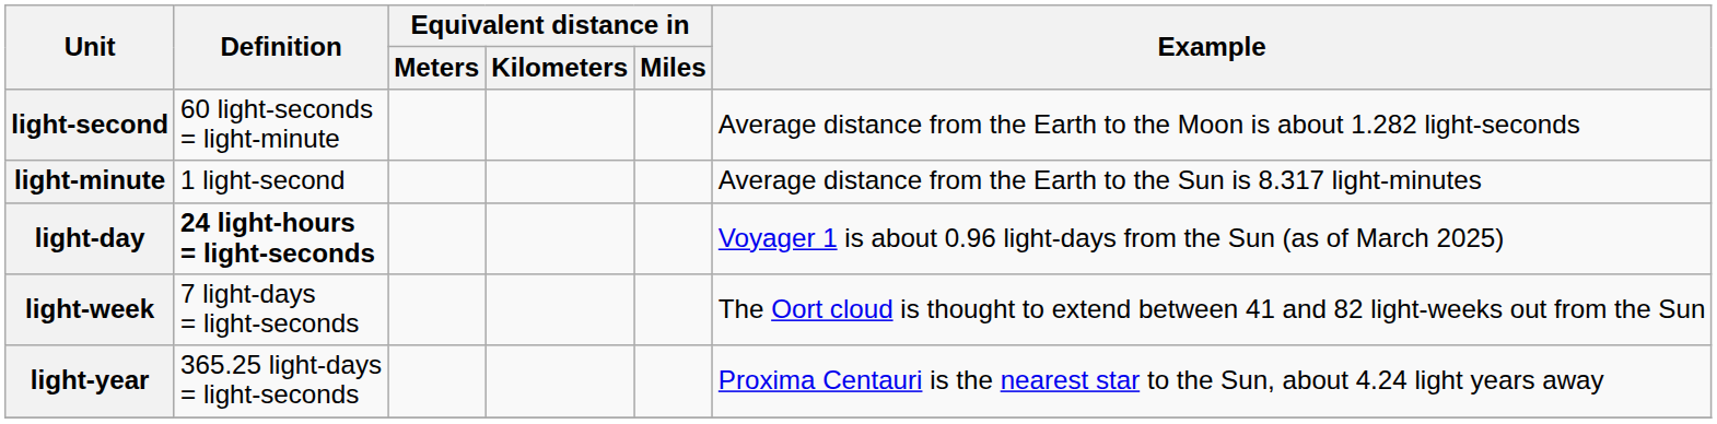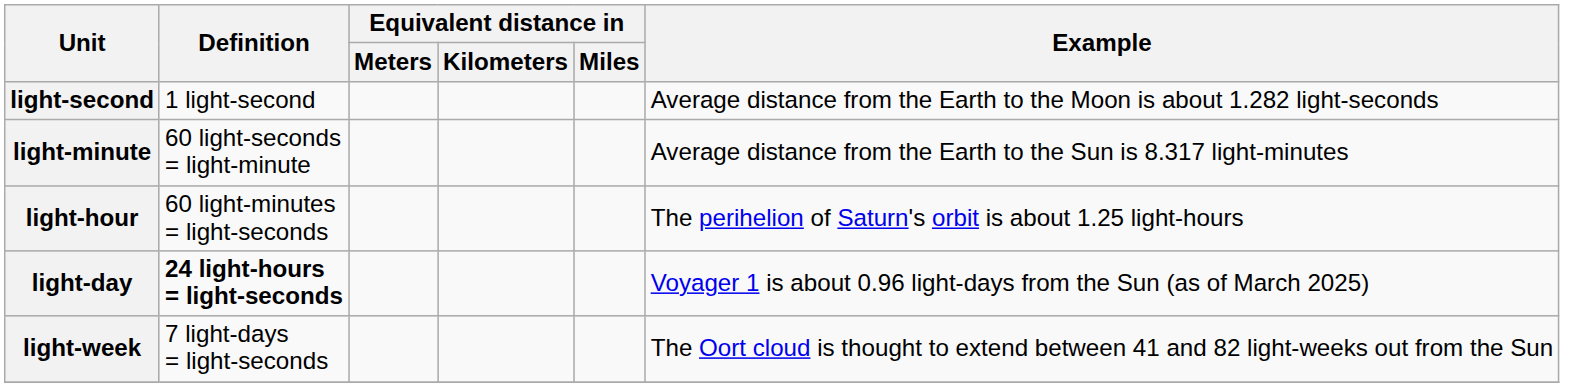 <table class="wikitable">
 <tr>
 <th rowspan=2>Unit</th>
 <th rowspan=2>Definition</th>
 <th colspan="3">Equivalent distance in</th>
 <th rowspan=2>Example</th>
 </tr>
 <tr>
 <th>Meters</th>
 <th>Kilometers</th>
 <th>Miles</th>
 </tr>
 <tr>
 <th>light-second</th>
-<td>60 light-seconds<br>=  light-minute</td>
+<td>1 light-second</td>
 <td style="text-align:right"></td>
 <td style="text-align:right"></td>
 <td style="text-align:right"></td>
 <td>Average distance from the Earth to the Moon is about 1.282 light-seconds</td>
 </tr>
 <tr>
 <th>light-minute</th>
-<td>1 light-second</td>
+<td>60 light-seconds<br>=  light-minute</td>
 <td style="text-align:right"></td>
 <td style="text-align:right"></td>
 <td style="text-align:right"></td>
 <td>Average distance from the Earth to the Sun is 8.317 light-minutes</td>
+</tr>
+<tr>
+<th>light-hour</th>
+<td>60 light-minutes<br>=  light-seconds</td>
+<td style="text-align:right"></td>
+<td style="text-align:right"></td>
+<td style="text-align:right"></td>
+<td>The <a href='#'>perihelion</a> of <a href='#'>Saturn</a>'s <a href='#'>orbit</a> is about 1.25 light-hours</td>
 </tr>
 <tr>
 <th>light-day</th>
 <td><strong>24 light-hours<br>=  light-seconds</strong></td>
 <td style="text-align:right"></td>
 <td style="text-align:right"></td>
 <td style="text-align:right"></td>
 <td><a href='#'>Voyager 1</a> is about 0.96 light-days from the Sun (as of March 2025)</td>
 </tr>
 <tr>
 <th>light-week</th>
 <td>7 light-days<br>=  light-seconds</td>
 <td style="text-align:right"></td>
 <td style="text-align:right"></td>
 <td style="text-align:right"></td>
 <td>The <a href='#'>Oort cloud</a> is thought to extend between 41 and 82 light-weeks out from the Sun</td>
 </tr>
 <tr>
-<th>light-year</th>
-<td>365.25 light-days<br>=  light-seconds</td>
-<td style="text-align:right"></td>
-<td style="text-align:right"></td>
-<td style="text-align:right"></td>
-<td><a href='#'>Proxima Centauri</a> is the <a href='#'>nearest star</a> to the Sun, about 4.24 light years away</td>
-</tr>
-<tr>
 </tr>
 </table>
